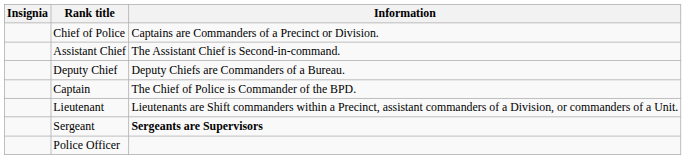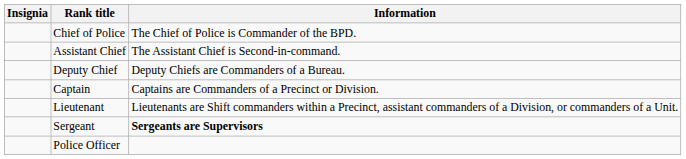 <table class="wikitable">
 <tr>
 <th>Insignia</th>
 <th>Rank title</th>
 <th>Information</th>
 </tr>
 <tr>
 <td></td>
 <td>Chief of Police</td>
-<td>Captains are Commanders of a Precinct or Division.</td>
+<td>The Chief of Police is Commander of the BPD.</td>
 </tr>
 <tr>
 <td></td>
 <td>Assistant Chief</td>
 <td>The Assistant Chief is Second-in-command.</td>
 </tr>
 <tr>
 <td></td>
 <td>Deputy Chief</td>
 <td>Deputy Chiefs are Commanders of a Bureau.</td>
 </tr>
 <tr>
 <td></td>
 <td>Captain</td>
-<td>The Chief of Police is Commander of the BPD.</td>
+<td>Captains are Commanders of a Precinct or Division.</td>
 </tr>
 <tr>
 <td></td>
 <td>Lieutenant</td>
 <td>Lieutenants are Shift commanders within a Precinct, assistant commanders of a Division, or commanders of a Unit.</td>
 </tr>
 <tr>
 <td></td>
 <td>Sergeant</td>
 <td><strong>Sergeants are Supervisors</strong></td>
 </tr>
 <tr>
 <td></td>
 <td>Police Officer</td>
 <td></td>
 </tr>
 </table>
